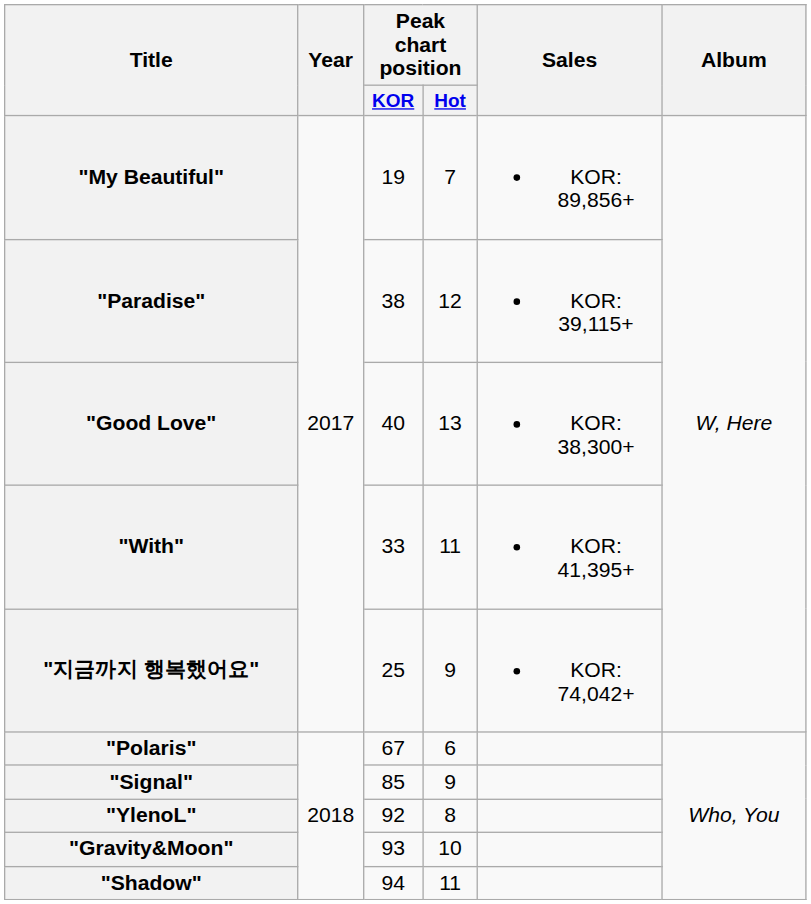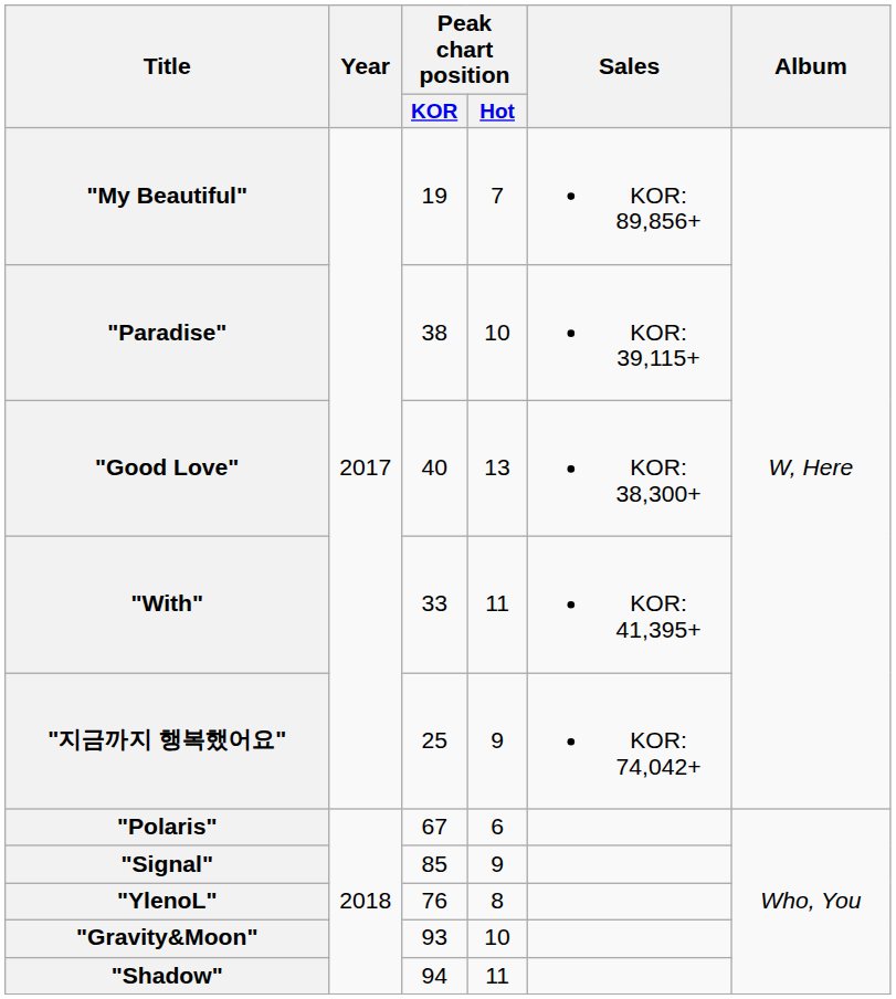 <table class="wikitable plainrowheaders" style="text-align:center;">
 <tr>
 <th scope="col" rowspan="2" style="width:18em;">Title</th>
 <th scope="col" rowspan="2" style="width:3em;">Year</th>
 <th scope="col" colspan="2">Peak chart position</th>
 <th scope="col" rowspan="2" style="width:10em;">Sales</th>
 <th scope="col" rowspan="2" style="width:9em;">Album</th>
 </tr>
 <tr>
 <th scope="col" style="width:3em;font-size:90%;"><a href='#'>KOR</a><br></th>
 <th scope="col" style="width:3em;font-size:90%;"><a href='#'>Hot</a><br></th>
 </tr>
 <tr>
 <th scope="row">"My Beautiful"</th>
 <td rowspan="5">2017</td>
 <td>19</td>
 <td>7</td>
 <td><br><ul><li>KOR: 89,856+</li></ul></td>
 <td rowspan="5"><em>W, Here</em></td>
 </tr>
 <tr>
 <th scope="row">"Paradise"<br></th>
 <td>38</td>
-<td>12</td>
+<td>10</td>
 <td><br><ul><li>KOR: 39,115+</li></ul></td>
 </tr>
 <tr>
 <th scope="row">"Good Love"<br></th>
 <td>40</td>
 <td>13</td>
 <td><br><ul><li>KOR: 38,300+</li></ul></td>
 </tr>
 <tr>
 <th scope="row">"With"<br></th>
 <td>33</td>
 <td>11</td>
 <td><br><ul><li>KOR: 41,395+</li></ul></td>
 </tr>
 <tr>
 <th scope="row">"지금까지 행복했어요" <br></th>
 <td>25</td>
 <td>9</td>
 <td><br><ul><li>KOR: 74,042+</li></ul></td>
 </tr>
 <tr>
 <th scope="row">"Polaris"</th>
 <td rowspan="5">2018</td>
 <td>67</td>
 <td>6</td>
 <td></td>
 <td rowspan="5"><em>Who, You</em></td>
 </tr>
 <tr>
 <th scope="row">"Signal"</th>
 <td>85</td>
 <td>9</td>
 <td></td>
 </tr>
 <tr>
 <th scope="row">"YlenoL"</th>
-<td>92</td>
+<td>76</td>
 <td>8</td>
 <td></td>
 </tr>
 <tr>
 <th scope="row">"Gravity&Moon" </th>
 <td>93</td>
 <td>10</td>
 <td></td>
 </tr>
 <tr>
 <th scope="row">"Shadow"</th>
 <td>94</td>
 <td>11</td>
 <td></td>
 </tr>
 </table>
